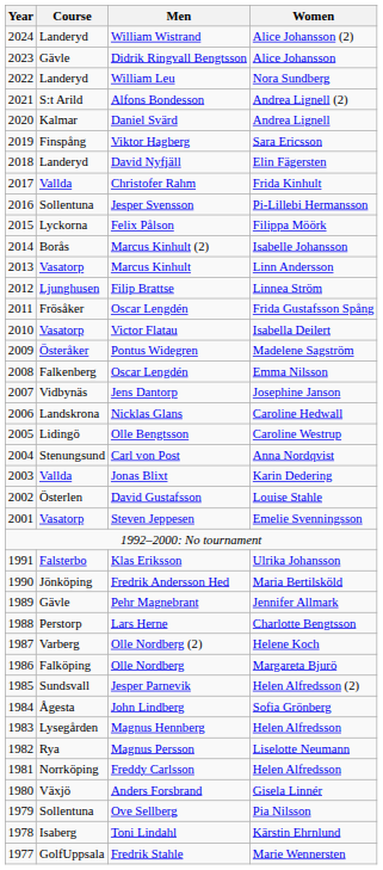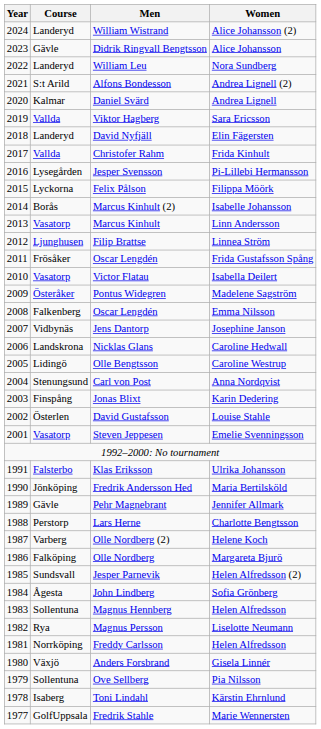 <table class="wikitable sortable" style="text-align:left;font-size:95%">
 <tr>
 <th>Year</th>
 <th>Course</th>
 <th>Men</th>
 <th>Women</th>
 </tr>
 <tr>
 <td>2024</td>
 <td>Landeryd</td>
 <td><a href='#'>William Wistrand</a></td>
 <td><a href='#'>Alice Johansson</a> (2)</td>
 </tr>
 <tr>
 <td>2023</td>
 <td>Gävle</td>
 <td><a href='#'>Didrik Ringvall Bengtsson</a></td>
 <td><a href='#'>Alice Johansson</a></td>
 </tr>
 <tr>
 <td>2022</td>
 <td>Landeryd</td>
 <td><a href='#'>William Leu</a></td>
 <td><a href='#'>Nora Sundberg</a></td>
 </tr>
 <tr>
 <td>2021</td>
 <td>S:t Arild</td>
 <td><a href='#'>Alfons Bondesson</a></td>
 <td><a href='#'>Andrea Lignell</a> (2)</td>
 </tr>
 <tr>
 <td>2020</td>
 <td>Kalmar</td>
 <td><a href='#'>Daniel Svärd</a></td>
 <td><a href='#'>Andrea Lignell</a></td>
 </tr>
 <tr>
 <td>2019</td>
-<td>Finspång</td>
+<td><a href='#'>Vallda</a></td>
 <td><a href='#'>Viktor Hagberg</a></td>
 <td><a href='#'>Sara Ericsson</a></td>
 </tr>
 <tr>
 <td>2018</td>
 <td>Landeryd</td>
 <td><a href='#'>David Nyfjäll</a></td>
 <td><a href='#'>Elin Fägersten</a></td>
 </tr>
 <tr>
 <td>2017</td>
 <td><a href='#'>Vallda</a></td>
 <td><a href='#'>Christofer Rahm</a></td>
 <td><a href='#'>Frida Kinhult</a></td>
 </tr>
 <tr>
 <td>2016</td>
-<td>Sollentuna</td>
+<td>Lysegården</td>
 <td><a href='#'>Jesper Svensson</a></td>
 <td><a href='#'>Pi-Lillebi Hermansson</a></td>
 </tr>
 <tr>
 <td>2015</td>
 <td>Lyckorna</td>
 <td><a href='#'>Felix Pålson</a></td>
 <td><a href='#'>Filippa Möörk</a></td>
 </tr>
 <tr>
 <td>2014</td>
 <td>Borås</td>
 <td><a href='#'>Marcus Kinhult</a> (2)</td>
 <td><a href='#'>Isabelle Johansson</a></td>
 </tr>
 <tr>
 <td>2013</td>
 <td><a href='#'>Vasatorp</a></td>
 <td><a href='#'>Marcus Kinhult</a></td>
 <td><a href='#'>Linn Andersson</a></td>
 </tr>
 <tr>
 <td>2012</td>
 <td><a href='#'>Ljunghusen</a></td>
 <td><a href='#'>Filip Brattse</a></td>
 <td><a href='#'>Linnea Ström</a></td>
 </tr>
 <tr>
 <td>2011</td>
 <td>Frösåker</td>
 <td><a href='#'>Oscar Lengdén</a></td>
 <td><a href='#'>Frida Gustafsson Spång</a></td>
 </tr>
 <tr>
 <td>2010</td>
 <td><a href='#'>Vasatorp</a></td>
 <td><a href='#'>Victor Flatau</a></td>
 <td><a href='#'>Isabella Deilert</a></td>
 </tr>
 <tr>
 <td>2009</td>
 <td><a href='#'>Österåker</a></td>
 <td><a href='#'>Pontus Widegren</a></td>
 <td><a href='#'>Madelene Sagström</a></td>
 </tr>
 <tr>
 <td>2008</td>
 <td>Falkenberg</td>
 <td><a href='#'>Oscar Lengdén</a></td>
 <td><a href='#'>Emma Nilsson</a></td>
 </tr>
 <tr>
 <td>2007</td>
 <td>Vidbynäs</td>
 <td><a href='#'>Jens Dantorp</a></td>
 <td><a href='#'>Josephine Janson</a></td>
 </tr>
 <tr>
 <td>2006</td>
 <td>Landskrona</td>
 <td><a href='#'>Nicklas Glans</a></td>
 <td><a href='#'>Caroline Hedwall</a></td>
 </tr>
 <tr>
 <td>2005</td>
 <td>Lidingö</td>
 <td><a href='#'>Olle Bengtsson</a></td>
 <td><a href='#'>Caroline Westrup</a></td>
 </tr>
 <tr>
 <td>2004</td>
 <td>Stenungsund</td>
 <td><a href='#'>Carl von Post</a></td>
 <td><a href='#'>Anna Nordqvist</a></td>
 </tr>
 <tr>
 <td>2003</td>
-<td><a href='#'>Vallda</a></td>
+<td>Finspång</td>
 <td><a href='#'>Jonas Blixt</a></td>
 <td><a href='#'>Karin Dedering</a></td>
 </tr>
 <tr>
 <td>2002</td>
 <td>Österlen</td>
 <td><a href='#'>David Gustafsson</a></td>
 <td><a href='#'>Louise Stahle</a></td>
 </tr>
 <tr>
 <td>2001</td>
 <td><a href='#'>Vasatorp</a></td>
 <td><a href='#'>Steven Jeppesen</a></td>
 <td><a href='#'>Emelie Svenningsson</a></td>
 </tr>
 <tr>
 <td colspan=4 align=center><em>1992–2000: No tournament</em></td>
 </tr>
 <tr>
 <td>1991</td>
 <td><a href='#'>Falsterbo</a></td>
 <td><a href='#'>Klas Eriksson</a></td>
 <td><a href='#'>Ulrika Johansson</a></td>
 </tr>
 <tr>
 <td>1990</td>
 <td>Jönköping</td>
 <td><a href='#'>Fredrik Andersson Hed</a></td>
 <td><a href='#'>Maria Bertilsköld</a></td>
 </tr>
 <tr>
 <td>1989</td>
 <td>Gävle</td>
 <td><a href='#'>Pehr Magnebrant</a></td>
 <td><a href='#'>Jennifer Allmark</a></td>
 </tr>
 <tr>
 <td>1988</td>
 <td>Perstorp</td>
 <td><a href='#'>Lars Herne</a></td>
 <td><a href='#'>Charlotte Bengtsson</a></td>
 </tr>
 <tr>
 <td>1987</td>
 <td>Varberg</td>
 <td><a href='#'>Olle Nordberg</a> (2)</td>
 <td><a href='#'>Helene Koch</a></td>
 </tr>
 <tr>
 <td>1986</td>
 <td>Falköping</td>
 <td><a href='#'>Olle Nordberg</a></td>
 <td><a href='#'>Margareta Bjurö</a></td>
 </tr>
 <tr>
 <td>1985</td>
 <td>Sundsvall</td>
 <td><a href='#'>Jesper Parnevik</a></td>
 <td><a href='#'>Helen Alfredsson</a> (2)</td>
 </tr>
 <tr>
 <td>1984</td>
 <td>Ågesta</td>
 <td><a href='#'>John Lindberg</a></td>
 <td><a href='#'>Sofia Grönberg</a></td>
 </tr>
 <tr>
 <td>1983</td>
-<td>Lysegården</td>
+<td>Sollentuna</td>
 <td><a href='#'>Magnus Hennberg</a></td>
 <td><a href='#'>Helen Alfredsson</a></td>
 </tr>
 <tr>
 <td>1982</td>
 <td>Rya</td>
 <td><a href='#'>Magnus Persson</a></td>
 <td><a href='#'>Liselotte Neumann</a></td>
 </tr>
 <tr>
 <td>1981</td>
 <td>Norrköping</td>
 <td><a href='#'>Freddy Carlsson</a></td>
 <td><a href='#'>Helen Alfredsson</a></td>
 </tr>
 <tr>
 <td>1980</td>
 <td>Växjö</td>
 <td><a href='#'>Anders Forsbrand</a></td>
 <td><a href='#'>Gisela Linnér</a></td>
 </tr>
 <tr>
 <td>1979</td>
 <td>Sollentuna</td>
 <td><a href='#'>Ove Sellberg</a></td>
 <td><a href='#'>Pia Nilsson</a></td>
 </tr>
 <tr>
 <td>1978</td>
 <td>Isaberg</td>
 <td><a href='#'>Toni Lindahl</a></td>
 <td><a href='#'>Kärstin Ehrnlund</a></td>
 </tr>
 <tr>
 <td>1977</td>
 <td>GolfUppsala</td>
 <td><a href='#'>Fredrik Stahle</a></td>
 <td><a href='#'>Marie Wennersten</a></td>
 </tr>
 </table>
